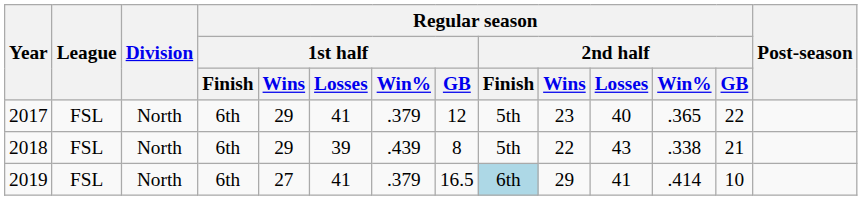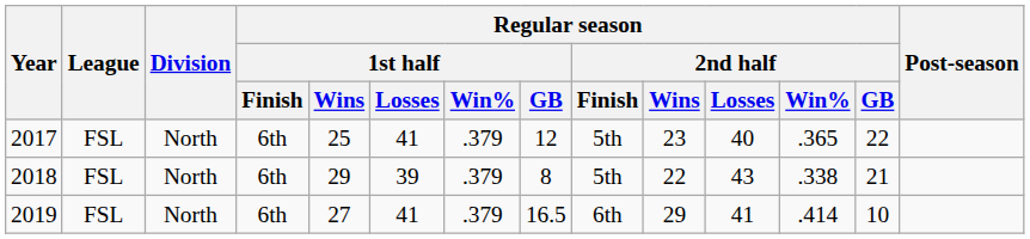 <table class="wikitable" style="text-align:center; font-size:95%">
 <tr>
 <th rowspan=3>Year</th>
 <th rowspan=3>League</th>
 <th rowspan=3><a href='#'>Division</a></th>
 <th colspan=10>Regular season</th>
 <th rowspan=3>Post-season</th>
 </tr>
 <tr>
 <th colspan=5>1st half</th>
 <th colspan=5>2nd half</th>
 </tr>
 <tr>
 <th>Finish</th>
 <th><a href='#'>Wins</a></th>
 <th><a href='#'>Losses</a></th>
 <th><a href='#'>Win%</a></th>
 <th><a href='#'>GB</a></th>
 <th>Finish</th>
 <th><a href='#'>Wins</a></th>
 <th><a href='#'>Losses</a></th>
 <th><a href='#'>Win%</a></th>
 <th><a href='#'>GB</a></th>
 </tr>
 <tr>
 <td>2017</td>
 <td>FSL</td>
 <td>North</td>
 <td>6th</td>
-<td>29</td>
+<td>25</td>
 <td>41</td>
 <td>.379</td>
 <td>12</td>
 <td>5th</td>
 <td>23</td>
 <td>40</td>
 <td>.365</td>
 <td>22</td>
 <td></td>
 </tr>
 <tr>
 <td>2018</td>
 <td>FSL</td>
 <td>North</td>
 <td>6th</td>
 <td>29</td>
 <td>39</td>
-<td>.439</td>
+<td>.379</td>
 <td>8</td>
 <td>5th</td>
 <td>22</td>
 <td>43</td>
 <td>.338</td>
 <td>21</td>
 <td></td>
 </tr>
 <tr>
 <td>2019</td>
 <td>FSL</td>
 <td>North</td>
 <td>6th</td>
 <td>27</td>
 <td>41</td>
 <td>.379</td>
 <td>16.5</td>
-<td style="background: lightblue;">6th</td>
+<td>6th</td>
 <td>29</td>
 <td>41</td>
 <td>.414</td>
 <td>10</td>
 <td></td>
 </tr>
 </table>
